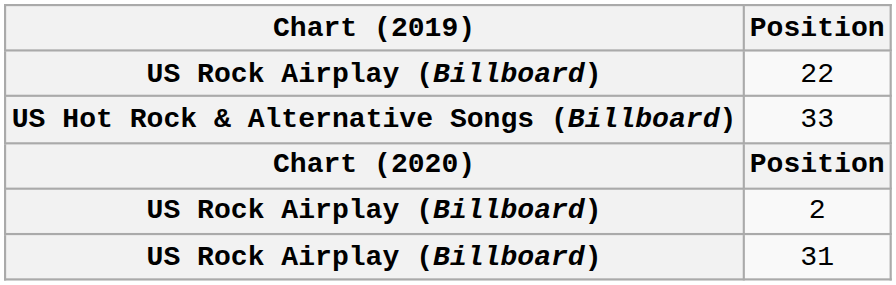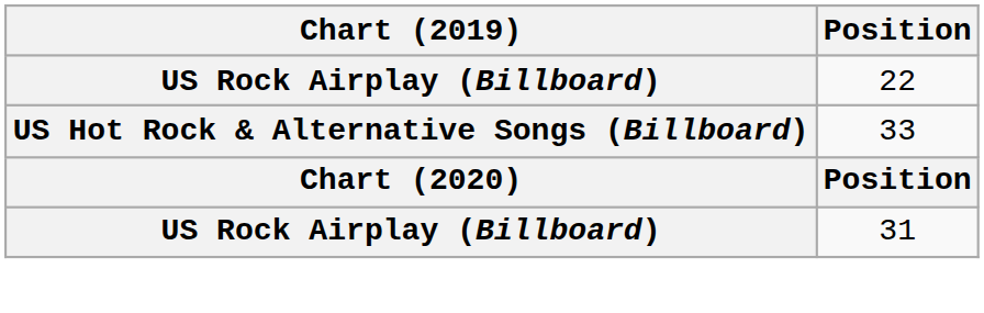 <table class="wikitable plainrowheaders" style="text-align:center">
 <tr>
 <th>Chart (2019)</th>
 <th>Position</th>
 </tr>
 <tr>
 <th scope="row">US Rock Airplay (<em>Billboard</em>)</th>
 <td>22</td>
 </tr>
 <tr>
 <th scope="row">US Hot Rock & Alternative Songs (<em>Billboard</em>)</th>
 <td>33</td>
 </tr>
 <tr>
 <th>Chart (2020)</th>
 <th>Position</th>
 </tr>
 <tr>
 <th scope="row">US Rock Airplay (<em>Billboard</em>)</th>
-<td>2</td>
-</tr>
-<tr>
-<th scope="row">US Rock Airplay (<em>Billboard</em>)</th>
 <td>31</td>
 </tr>
 </table>
